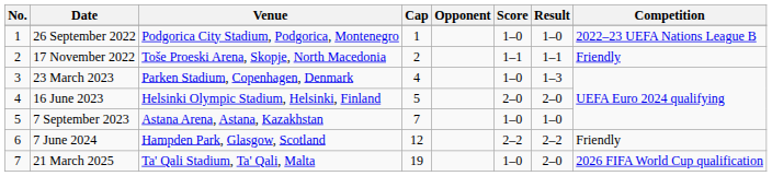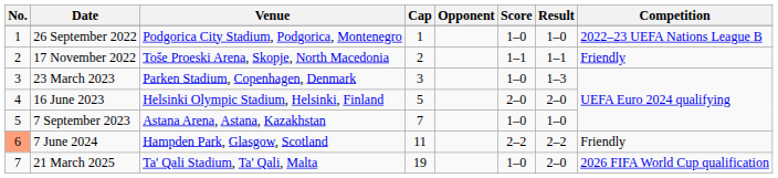 <table class="wikitable sortable plainrowheaders">
 <tr>
 <th scope="col">No.</th>
 <th scope="col">Date</th>
 <th scope="col">Venue</th>
 <th scope="col">Cap</th>
 <th scope="col">Opponent</th>
 <th scope="col">Score</th>
 <th scope="col">Result</th>
 <th scope="col">Competition</th>
 </tr>
 <tr>
 </tr>
 <tr>
 <td style="text-align:center">1</td>
 <td>26 September 2022</td>
 <td><a href='#'>Podgorica City Stadium</a>, <a href='#'>Podgorica</a>, <a href='#'>Montenegro</a></td>
 <td style="text-align:center">1</td>
 <td></td>
 <td style="text-align:center">1–0</td>
 <td style="text-align:center">1–0</td>
 <td><a href='#'>2022–23 UEFA Nations League B</a></td>
 </tr>
 <tr>
 <td style="text-align:center">2</td>
 <td>17 November 2022</td>
 <td><a href='#'>Toše Proeski Arena</a>, <a href='#'>Skopje</a>, <a href='#'>North Macedonia</a></td>
 <td style="text-align:center">2</td>
 <td></td>
 <td style="text-align:center">1–1</td>
 <td style="text-align:center">1–1</td>
 <td><a href='#'>Friendly</a></td>
 </tr>
 <tr>
 <td style="text-align:center">3</td>
 <td>23 March 2023</td>
 <td><a href='#'>Parken Stadium</a>, <a href='#'>Copenhagen</a>, <a href='#'>Denmark</a></td>
-<td style="text-align:center">4</td>
+<td style="text-align:center">3</td>
 <td></td>
 <td style="text-align:center">1–0</td>
 <td style="text-align:center">1–3</td>
 <td rowspan=3><a href='#'>UEFA Euro 2024 qualifying</a></td>
 </tr>
 <tr>
 <td style="text-align:center">4</td>
 <td>16 June 2023</td>
 <td><a href='#'>Helsinki Olympic Stadium</a>, <a href='#'>Helsinki</a>, <a href='#'>Finland</a></td>
 <td style="text-align:center">5</td>
 <td></td>
 <td style="text-align:center">2–0</td>
 <td style="text-align:center">2–0</td>
 </tr>
 <tr>
 <td style="text-align:center">5</td>
 <td>7 September 2023</td>
 <td><a href='#'>Astana Arena</a>, <a href='#'>Astana</a>, <a href='#'>Kazakhstan</a></td>
 <td style="text-align:center">7</td>
 <td></td>
 <td style="text-align:center">1–0</td>
 <td style="text-align:center">1–0</td>
 </tr>
 <tr>
-<td style="text-align:center">6</td>
+<td style="background: lightsalmon; text-align:center">6</td>
 <td>7 June 2024</td>
 <td><a href='#'>Hampden Park</a>, <a href='#'>Glasgow</a>, <a href='#'>Scotland</a></td>
-<td style="text-align:center">12</td>
+<td style="text-align:center">11</td>
 <td></td>
 <td style="text-align:center">2–2</td>
 <td style="text-align:center">2–2</td>
 <td>Friendly</td>
 </tr>
 <tr>
 <td style="text-align:center">7</td>
 <td>21 March 2025</td>
 <td><a href='#'>Ta' Qali Stadium</a>, <a href='#'>Ta' Qali</a>, <a href='#'>Malta</a></td>
 <td style="text-align:center">19</td>
 <td></td>
 <td style="text-align:center">1–0</td>
 <td style="text-align:center">2–0</td>
 <td><a href='#'>2026 FIFA World Cup qualification</a></td>
 </tr>
 </table>
